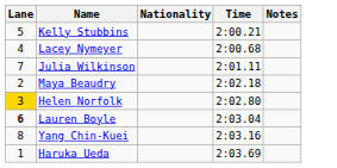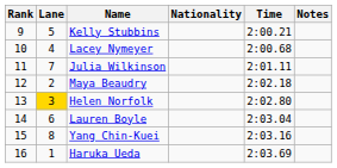 <table class="wikitable sortable" style="text-align:center">
 <tr>
+<th>Rank</th>
 <th>Lane</th>
 <th>Name</th>
 <th>Nationality</th>
 <th>Time</th>
 <th>Notes</th>
 </tr>
 <tr>
+<td>9</td>
 <td>5</td>
 <td align=left><a href='#'>Kelly Stubbins</a></td>
 <td align=left></td>
 <td>2:00.21</td>
 <td></td>
 </tr>
 <tr>
+<td>10</td>
 <td>4</td>
 <td align=left><a href='#'>Lacey Nymeyer</a></td>
 <td align=left></td>
 <td>2:00.68</td>
 <td></td>
 </tr>
 <tr>
+<td>11</td>
 <td>7</td>
 <td align=left><a href='#'>Julia Wilkinson</a></td>
 <td align=left></td>
 <td>2:01.11</td>
 <td></td>
 </tr>
 <tr>
+<td>12</td>
 <td>2</td>
 <td align=left><a href='#'>Maya Beaudry</a></td>
 <td align=left></td>
 <td>2:02.18</td>
 <td></td>
 </tr>
 <tr>
+<td>13</td>
 <td style="background: gold;">3</td>
 <td align=left><a href='#'>Helen Norfolk</a></td>
 <td align=left></td>
 <td>2:02.80</td>
 <td></td>
 </tr>
 <tr>
-<td><strong>6</strong></td>
+<td>14</td>
+<td>6</td>
 <td align=left><a href='#'>Lauren Boyle</a></td>
 <td align=left></td>
 <td>2:03.04</td>
 <td></td>
 </tr>
 <tr>
+<td>15</td>
 <td>8</td>
 <td align=left><a href='#'>Yang Chin-Kuei</a></td>
 <td align=left></td>
 <td>2:03.16</td>
 <td></td>
 </tr>
 <tr>
+<td>16</td>
 <td>1</td>
 <td align=left><a href='#'>Haruka Ueda</a></td>
 <td align=left></td>
 <td>2:03.69</td>
 <td></td>
 </tr>
 </table>
